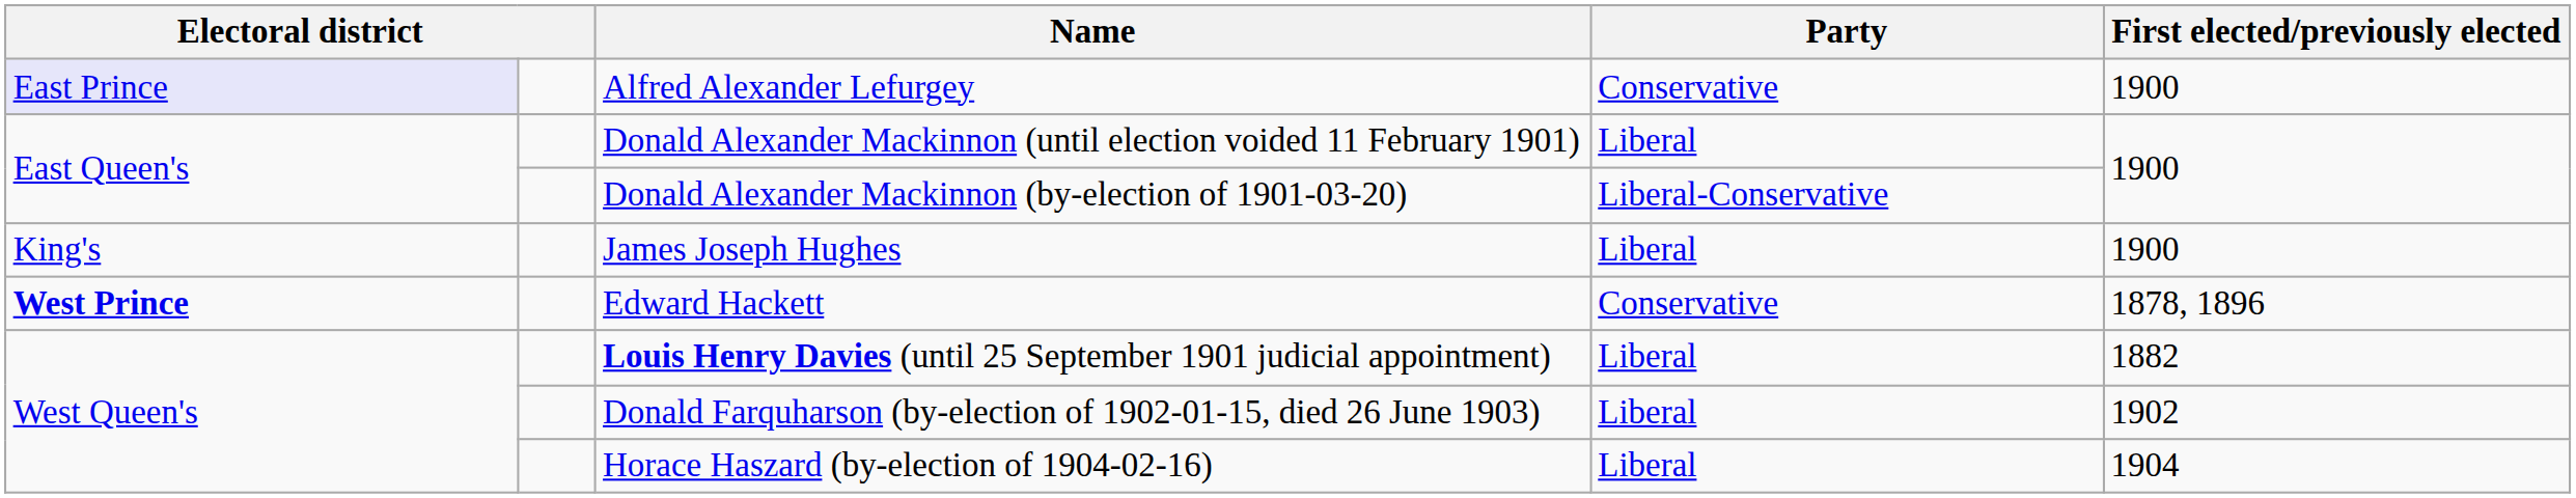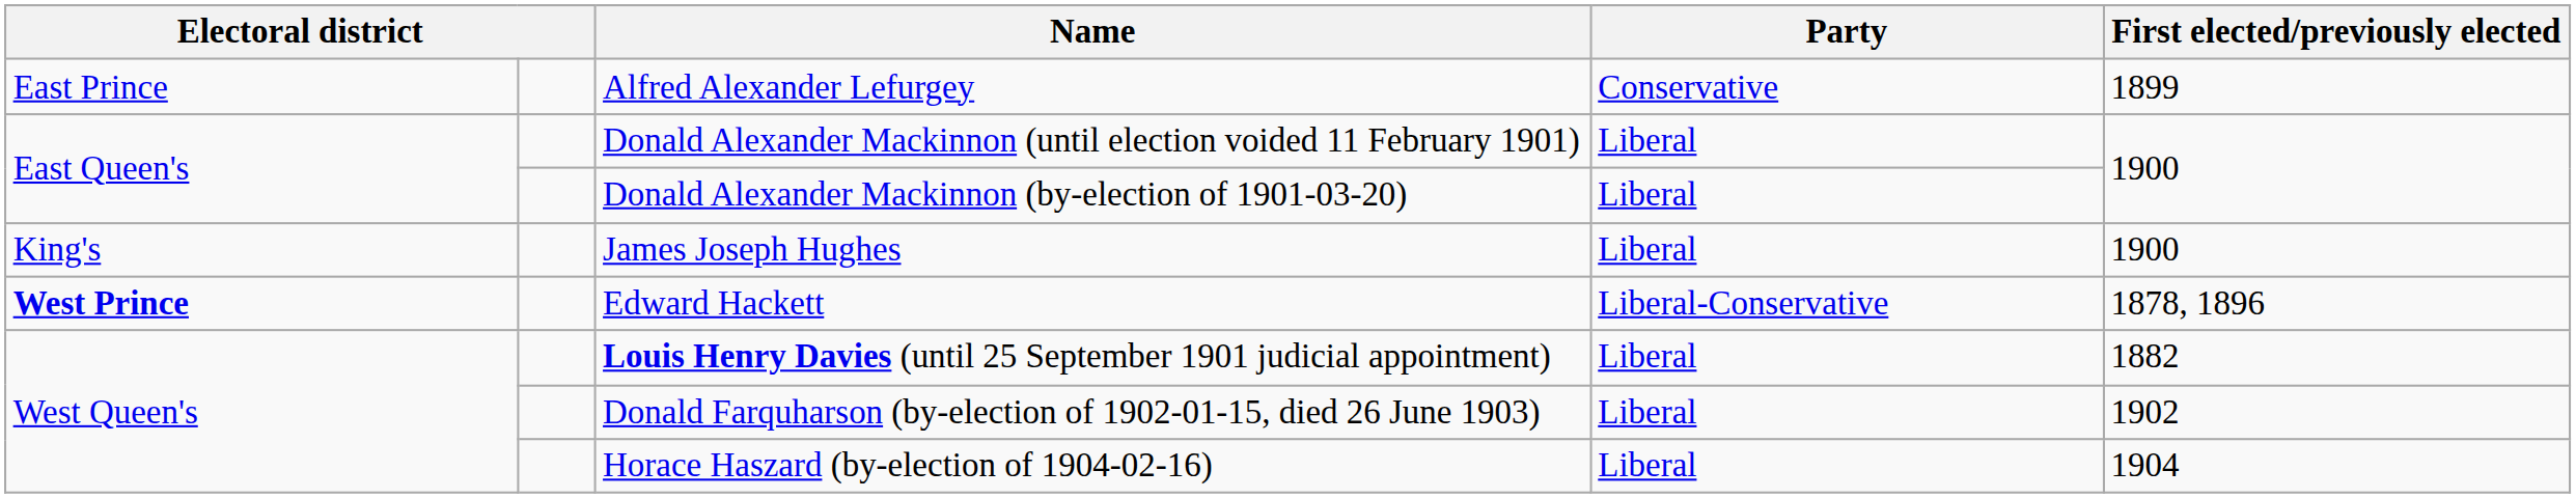 <table class="wikitable" width=95%>
 <tr>
 <th colspan=2 width=23%>Electoral district</th>
 <th>Name</th>
 <th width=20%>Party</th>
 <th>First elected/previously elected</th>
 </tr>
 <tr>
-<td width=20% style="background: lavender;"><a href='#'>East Prince</a></td>
+<td width=20%><a href='#'>East Prince</a></td>
 <td></td>
 <td><a href='#'>Alfred Alexander Lefurgey</a></td>
 <td><a href='#'>Conservative</a></td>
-<td>1900</td>
+<td>1899</td>
 </tr>
 <tr>
 <td rowspan=2><a href='#'>East Queen's</a></td>
 <td></td>
 <td><a href='#'>Donald Alexander Mackinnon</a> (until election voided 11 February 1901)</td>
 <td><a href='#'>Liberal</a></td>
 <td rowspan=2>1900</td>
 </tr>
 <tr>
 <td></td>
 <td><a href='#'>Donald Alexander Mackinnon</a> (by-election of 1901-03-20)</td>
-<td><a href='#'>Liberal-Conservative</a></td>
+<td><a href='#'>Liberal</a></td>
 </tr>
 <tr>
 <td><a href='#'>King's</a></td>
 <td></td>
 <td><a href='#'>James Joseph Hughes</a></td>
 <td><a href='#'>Liberal</a></td>
 <td>1900</td>
 </tr>
 <tr>
 <td><strong><a href='#'>West Prince</a></strong></td>
 <td></td>
 <td><a href='#'>Edward Hackett</a></td>
-<td><a href='#'>Conservative</a></td>
+<td><a href='#'>Liberal-Conservative</a></td>
 <td>1878, 1896</td>
 </tr>
 <tr>
 <td rowspan=3><a href='#'>West Queen's</a></td>
 <td></td>
 <td><strong><a href='#'>Louis Henry Davies</a></strong> (until 25 September 1901 judicial appointment)</td>
 <td><a href='#'>Liberal</a></td>
 <td>1882</td>
 </tr>
 <tr>
 <td></td>
 <td><a href='#'>Donald Farquharson</a> (by-election of 1902-01-15, died 26 June 1903)</td>
 <td><a href='#'>Liberal</a></td>
 <td>1902</td>
 </tr>
 <tr>
 <td></td>
 <td><a href='#'>Horace Haszard</a> (by-election of 1904-02-16)</td>
 <td><a href='#'>Liberal</a></td>
 <td>1904</td>
 </tr>
 </table>
